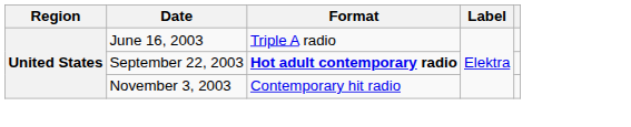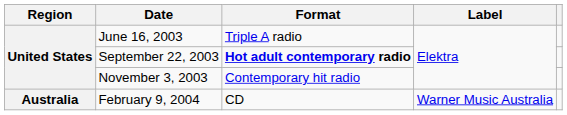 <table class="wikitable plainrowheaders">
 <tr>
 <th scope="col">Region</th>
 <th scope="col">Date</th>
 <th scope="col">Format</th>
 <th scope="col">Label</th>
 <th scope="col"></th>
 </tr>
 <tr>
 <th scope="row" rowspan="3">United States</th>
 <td>June 16, 2003</td>
 <td><a href='#'>Triple A</a> radio</td>
 <td rowspan="3"><a href='#'>Elektra</a></td>
 <td></td>
 </tr>
 <tr>
 <td>September 22, 2003</td>
 <td><strong><a href='#'>Hot adult contemporary</a> radio</strong></td>
 <td></td>
 </tr>
 <tr>
 <td>November 3, 2003</td>
 <td><a href='#'>Contemporary hit radio</a></td>
 <td></td>
 </tr>
+<tr>
+<th scope="row">Australia</th>
+<td>February 9, 2004</td>
+<td>CD</td>
+<td><a href='#'>Warner Music Australia</a></td>
+<td></td>
+</tr>
 </table>
